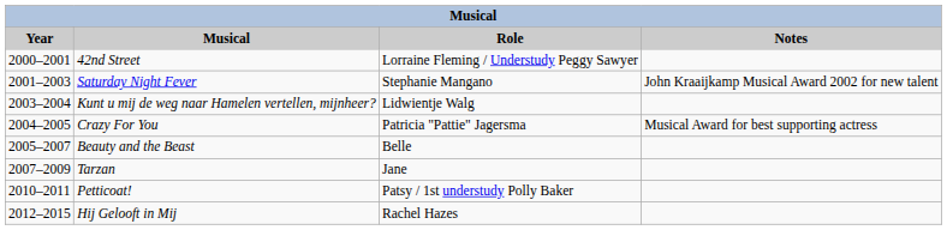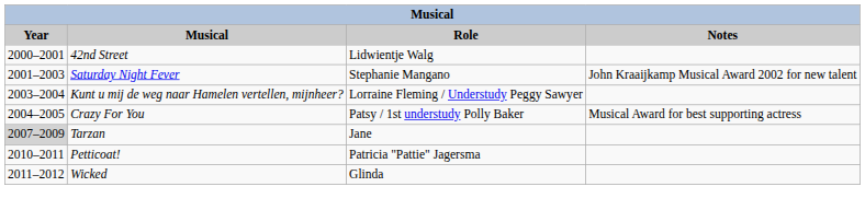 <table class="wikitable">
 <tr align="center">
 <th colspan=4 style="background:#B0C4DE;">Musical</th>
 </tr>
 <tr align="center">
 <th style="background: #CCCCCC;">Year</th>
 <th style="background: #CCCCCC;">Musical</th>
 <th style="background: #CCCCCC;">Role</th>
 <th style="background: #CCCCCC;">Notes</th>
 </tr>
 <tr>
 <td>2000–2001</td>
 <td><em>42nd Street</em></td>
-<td>Lorraine Fleming / <a href='#'>Understudy</a> Peggy Sawyer</td>
+<td>Lidwientje Walg</td>
 <td></td>
 </tr>
 <tr>
 <td>2001–2003</td>
 <td><a href='#'><em>Saturday Night Fever</em></a></td>
 <td>Stephanie Mangano</td>
 <td>John Kraaijkamp Musical Award 2002 for new talent</td>
 </tr>
 <tr>
 <td>2003–2004</td>
 <td><em>Kunt u mij de weg naar Hamelen vertellen, mijnheer?</em></td>
-<td>Lidwientje Walg</td>
+<td>Lorraine Fleming / <a href='#'>Understudy</a> Peggy Sawyer</td>
 <td></td>
 </tr>
 <tr>
 <td>2004–2005</td>
 <td><em>Crazy For You</em></td>
-<td>Patricia "Pattie" Jagersma</td>
+<td>Patsy / 1st <a href='#'>understudy</a> Polly Baker</td>
 <td>Musical Award for best supporting actress</td>
 </tr>
 <tr>
-<td>2005–2007</td>
-<td><em>Beauty and the Beast</em></td>
-<td>Belle</td>
-<td></td>
-</tr>
-<tr>
-<td>2007–2009</td>
+<td style="background: lightgrey;">2007–2009</td>
 <td><em>Tarzan</em></td>
 <td>Jane</td>
 <td></td>
 </tr>
 <tr>
 <td>2010–2011</td>
 <td><em>Petticoat!</em></td>
-<td>Patsy / 1st <a href='#'>understudy</a> Polly Baker</td>
+<td>Patricia "Pattie" Jagersma</td>
 <td></td>
 </tr>
 <tr>
-<td>2012–2015</td>
-<td><em>Hij Gelooft in Mij</em></td>
-<td>Rachel Hazes</td>
+<td>2011–2012</td>
+<td><em>Wicked</em></td>
+<td>Glinda</td>
 <td></td>
 </tr>
 </table>
